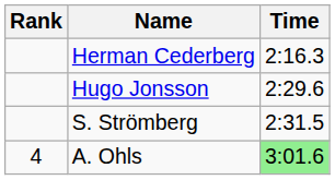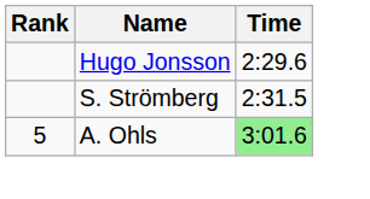 <table class="wikitable" style="text-align:center">
 <tr>
 <th>Rank</th>
 <th>Name</th>
 <th>Time</th>
-</tr>
-<tr>
-<td></td>
-<td align=left><a href='#'>Herman Cederberg</a></td>
-<td>2:16.3</td>
 </tr>
 <tr>
 <td></td>
 <td align=left><a href='#'>Hugo Jonsson</a></td>
 <td>2:29.6</td>
 </tr>
 <tr>
 <td></td>
 <td align=left>S. Strömberg</td>
 <td>2:31.5</td>
 </tr>
 <tr>
-<td>4</td>
+<td>5</td>
 <td align=left>A. Ohls</td>
 <td style="background: lightgreen;">3:01.6</td>
 </tr>
 </table>
